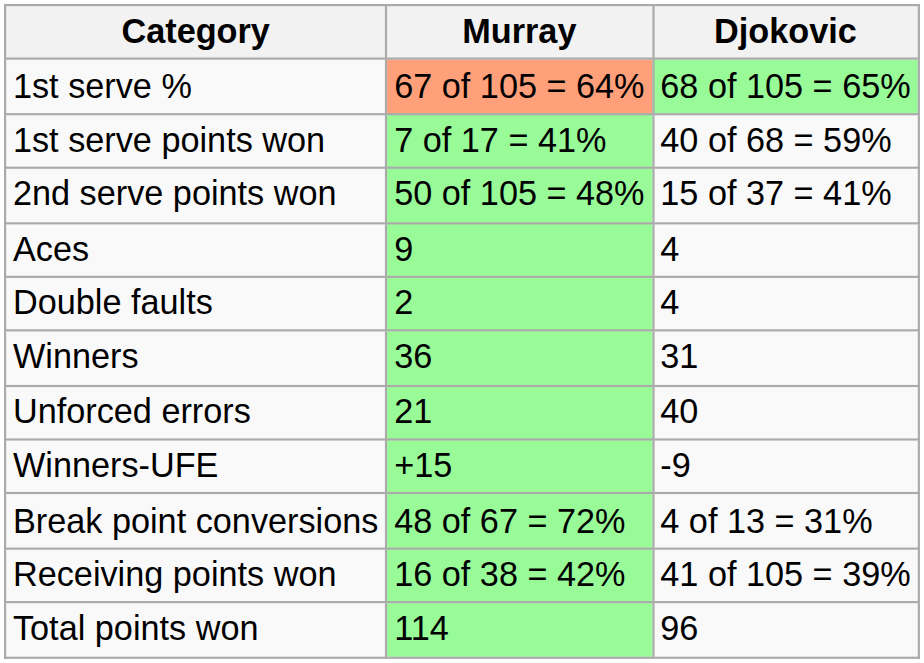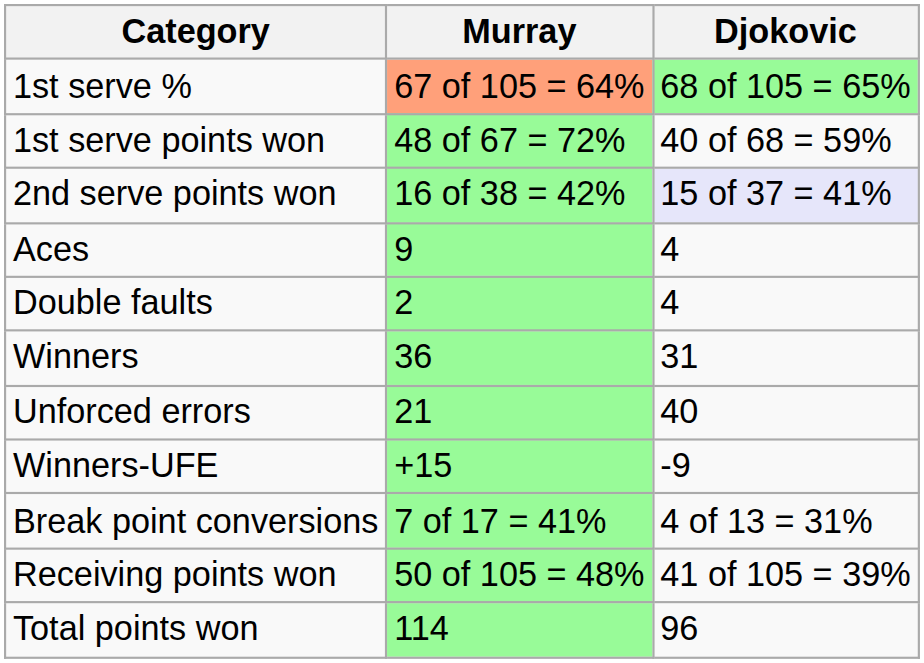 <table class="wikitable">
 <tr>
 <th>Category</th>
 <th>Murray</th>
 <th>Djokovic</th>
 </tr>
 <tr>
 <td>1st serve %</td>
 <td style="background: lightsalmon;">67 of 105 = 64%</td>
 <td bgcolor=98FB98>68 of 105 = 65%</td>
 </tr>
 <tr>
 <td>1st serve points won</td>
-<td bgcolor=98FB98>7 of 17 = 41%</td>
+<td bgcolor=98FB98>48 of 67 = 72%</td>
 <td>40 of 68 = 59%</td>
 </tr>
 <tr>
 <td>2nd serve points won</td>
-<td bgcolor=98FB98>50 of 105 = 48%</td>
-<td>15 of 37 = 41%</td>
+<td bgcolor=98FB98>16 of 38 = 42%</td>
+<td style="background: lavender;">15 of 37 = 41%</td>
 </tr>
 <tr>
 <td>Aces</td>
 <td bgcolor=98FB98>9</td>
 <td>4</td>
 </tr>
 <tr>
 <td>Double faults</td>
 <td bgcolor=98FB98>2</td>
 <td>4</td>
 </tr>
 <tr>
 <td>Winners</td>
 <td bgcolor=98FB98>36</td>
 <td>31</td>
 </tr>
 <tr>
 <td>Unforced errors</td>
 <td bgcolor=98FB98>21</td>
 <td>40</td>
 </tr>
 <tr>
 <td>Winners-UFE</td>
 <td bgcolor=98FB98>+15</td>
 <td>-9</td>
 </tr>
 <tr>
 <td>Break point conversions</td>
-<td bgcolor=98FB98>48 of 67 = 72%</td>
+<td bgcolor=98FB98>7 of 17 = 41%</td>
 <td>4 of 13 = 31%</td>
 </tr>
 <tr>
 <td>Receiving points won</td>
-<td bgcolor=98FB98>16 of 38 = 42%</td>
+<td bgcolor=98FB98>50 of 105 = 48%</td>
 <td>41 of 105 = 39%</td>
 </tr>
 <tr>
 <td>Total points won</td>
 <td bgcolor=98FB98>114</td>
 <td>96</td>
 </tr>
 </table>
